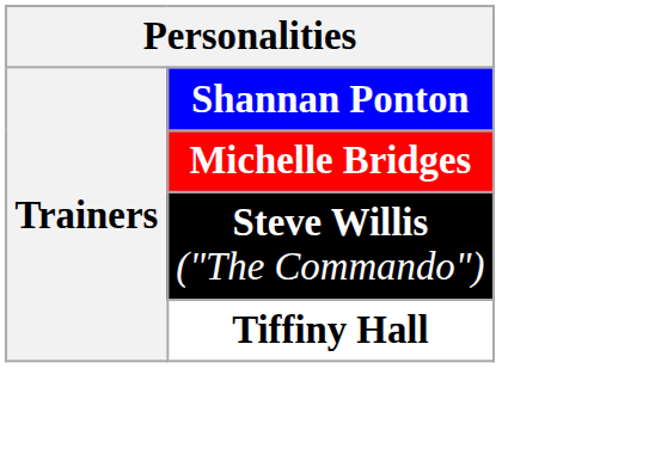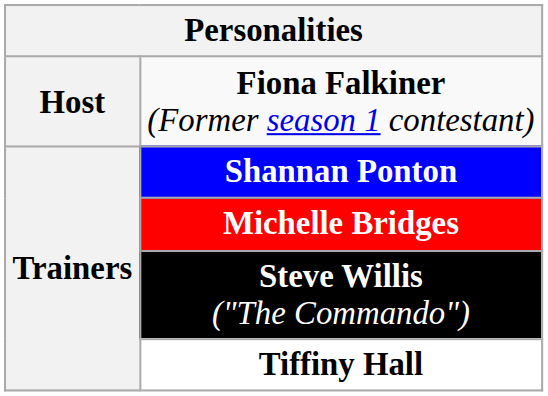 <table class="wikitable" style="text-align:center">
 <tr valign="top">
 <th colspan="2">Personalities</th>
+</tr>
+<tr>
+<th>Host</th>
+<td><strong>Fiona Falkiner</strong><br><em>(Former <a href='#'>season 1</a> contestant)</em></td>
 </tr>
 <tr>
 <th rowspan="4">Trainers</th>
 <td style="background:blue; color:white;"><strong>Shannan Ponton</strong></td>
 </tr>
 <tr>
 <td style="background:red; color:white;"><strong>Michelle Bridges</strong></td>
 </tr>
 <tr>
 <td style="background:black; color:white;"><strong>Steve Willis</strong><br><em>("The Commando")</em></td>
 </tr>
 <tr>
 <td style="background:white; color:black;"><strong>Tiffiny Hall</strong></td>
 </tr>
 </table>
